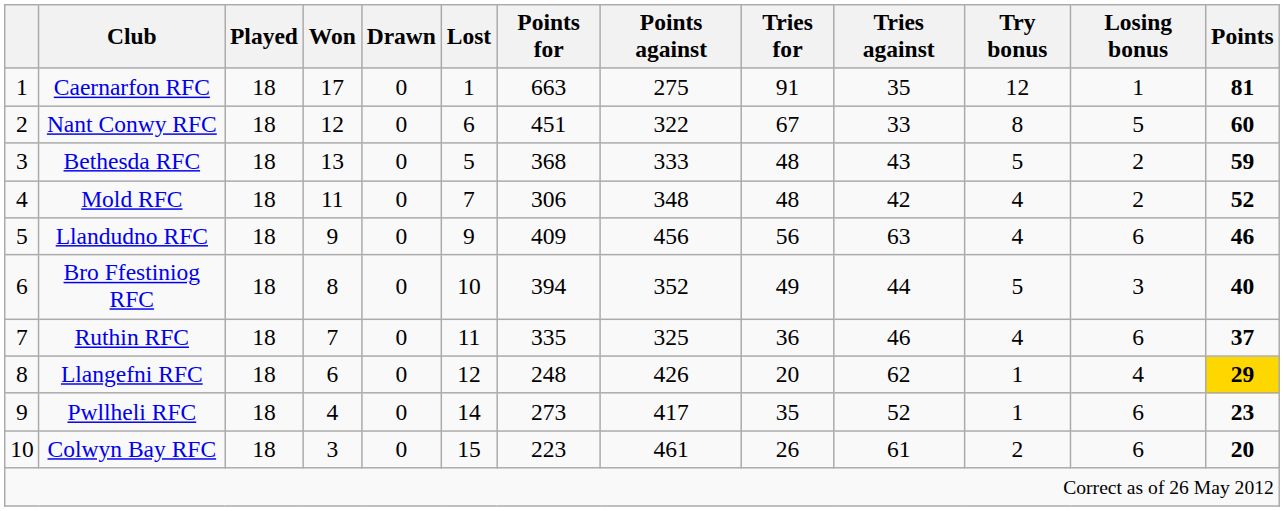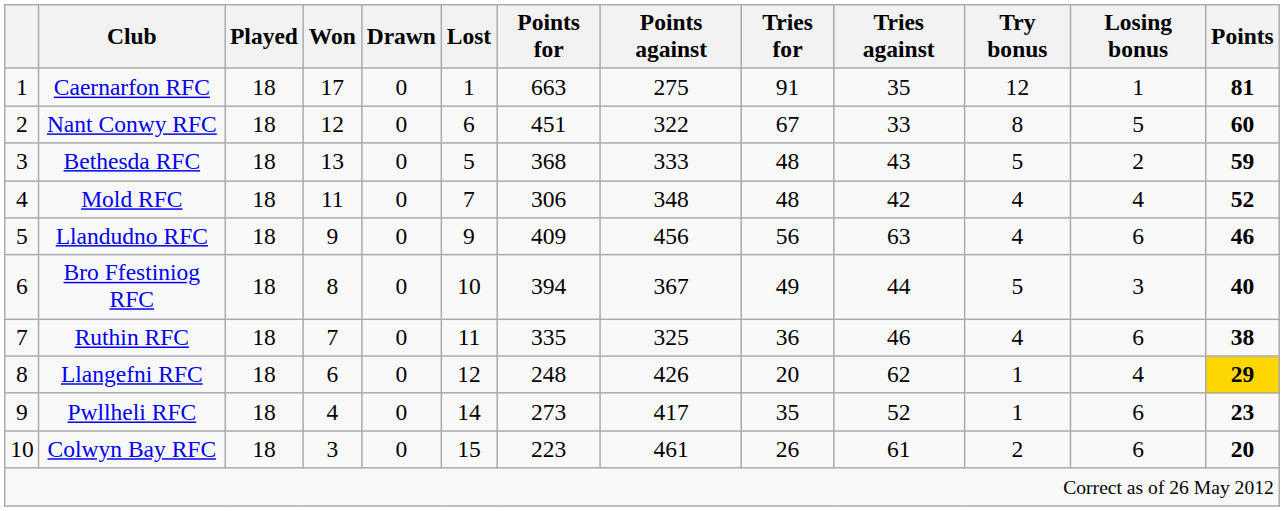 <table class="wikitable" style="text-align: center;">
 <tr>
 <th></th>
 <th>Club</th>
 <th>Played</th>
 <th>Won</th>
 <th>Drawn</th>
 <th>Lost</th>
 <th>Points for</th>
 <th>Points against</th>
 <th>Tries for</th>
 <th>Tries against</th>
 <th>Try bonus</th>
 <th>Losing bonus</th>
 <th>Points</th>
 </tr>
 <tr>
 <td>1</td>
 <td><a href='#'>Caernarfon RFC</a></td>
 <td>18</td>
 <td>17</td>
 <td>0</td>
 <td>1</td>
 <td>663</td>
 <td>275</td>
 <td>91</td>
 <td>35</td>
 <td>12</td>
 <td>1</td>
 <td><strong> 81 </strong></td>
 </tr>
 <tr>
 <td>2</td>
 <td><a href='#'>Nant Conwy RFC</a></td>
 <td>18</td>
 <td>12</td>
 <td>0</td>
 <td>6</td>
 <td>451</td>
 <td>322</td>
 <td>67</td>
 <td>33</td>
 <td>8</td>
 <td>5</td>
 <td><strong> 60 </strong></td>
 </tr>
 <tr>
 <td>3</td>
 <td><a href='#'>Bethesda RFC</a></td>
 <td>18</td>
 <td>13</td>
 <td>0</td>
 <td>5</td>
 <td>368</td>
 <td>333</td>
 <td>48</td>
 <td>43</td>
 <td>5</td>
 <td>2</td>
 <td><strong> 59 </strong></td>
 </tr>
 <tr>
 <td>4</td>
 <td><a href='#'>Mold RFC</a></td>
 <td>18</td>
 <td>11</td>
 <td>0</td>
 <td>7</td>
 <td>306</td>
 <td>348</td>
 <td>48</td>
 <td>42</td>
 <td>4</td>
-<td>2</td>
+<td>4</td>
 <td><strong> 52 </strong></td>
 </tr>
 <tr>
 <td>5</td>
 <td><a href='#'>Llandudno RFC</a></td>
 <td>18</td>
 <td>9</td>
 <td>0</td>
 <td>9</td>
 <td>409</td>
 <td>456</td>
 <td>56</td>
 <td>63</td>
 <td>4</td>
 <td>6</td>
 <td><strong> 46 </strong></td>
 </tr>
 <tr>
 <td>6</td>
 <td><a href='#'>Bro Ffestiniog RFC</a></td>
 <td>18</td>
 <td>8</td>
 <td>0</td>
 <td>10</td>
 <td>394</td>
-<td>352</td>
+<td>367</td>
 <td>49</td>
 <td>44</td>
 <td>5</td>
 <td>3</td>
 <td><strong> 40 </strong></td>
 </tr>
 <tr>
 <td>7</td>
 <td><a href='#'>Ruthin RFC</a></td>
 <td>18</td>
 <td>7</td>
 <td>0</td>
 <td>11</td>
 <td>335</td>
 <td>325</td>
 <td>36</td>
 <td>46</td>
 <td>4</td>
 <td>6</td>
-<td><strong> 37 </strong></td>
+<td><strong> 38 </strong></td>
 </tr>
 <tr>
 <td>8</td>
 <td><a href='#'>Llangefni RFC</a></td>
 <td>18</td>
 <td>6</td>
 <td>0</td>
 <td>12</td>
 <td>248</td>
 <td>426</td>
 <td>20</td>
 <td>62</td>
 <td>1</td>
 <td>4</td>
 <td style="background: gold;"><strong> 29 </strong></td>
 </tr>
 <tr>
 <td>9</td>
 <td><a href='#'>Pwllheli RFC</a></td>
 <td>18</td>
 <td>4</td>
 <td>0</td>
 <td>14</td>
 <td>273</td>
 <td>417</td>
 <td>35</td>
 <td>52</td>
 <td>1</td>
 <td>6</td>
 <td><strong> 23 </strong></td>
 </tr>
 <tr>
 <td>10</td>
 <td><a href='#'>Colwyn Bay RFC</a></td>
 <td>18</td>
 <td>3</td>
 <td>0</td>
 <td>15</td>
 <td>223</td>
 <td>461</td>
 <td>26</td>
 <td>61</td>
 <td>2</td>
 <td>6</td>
 <td><strong> 20 </strong></td>
 </tr>
 <tr>
 <td colspan="13" align="right"><small>Correct as of 26 May 2012</small></td>
 </tr>
 </table>
